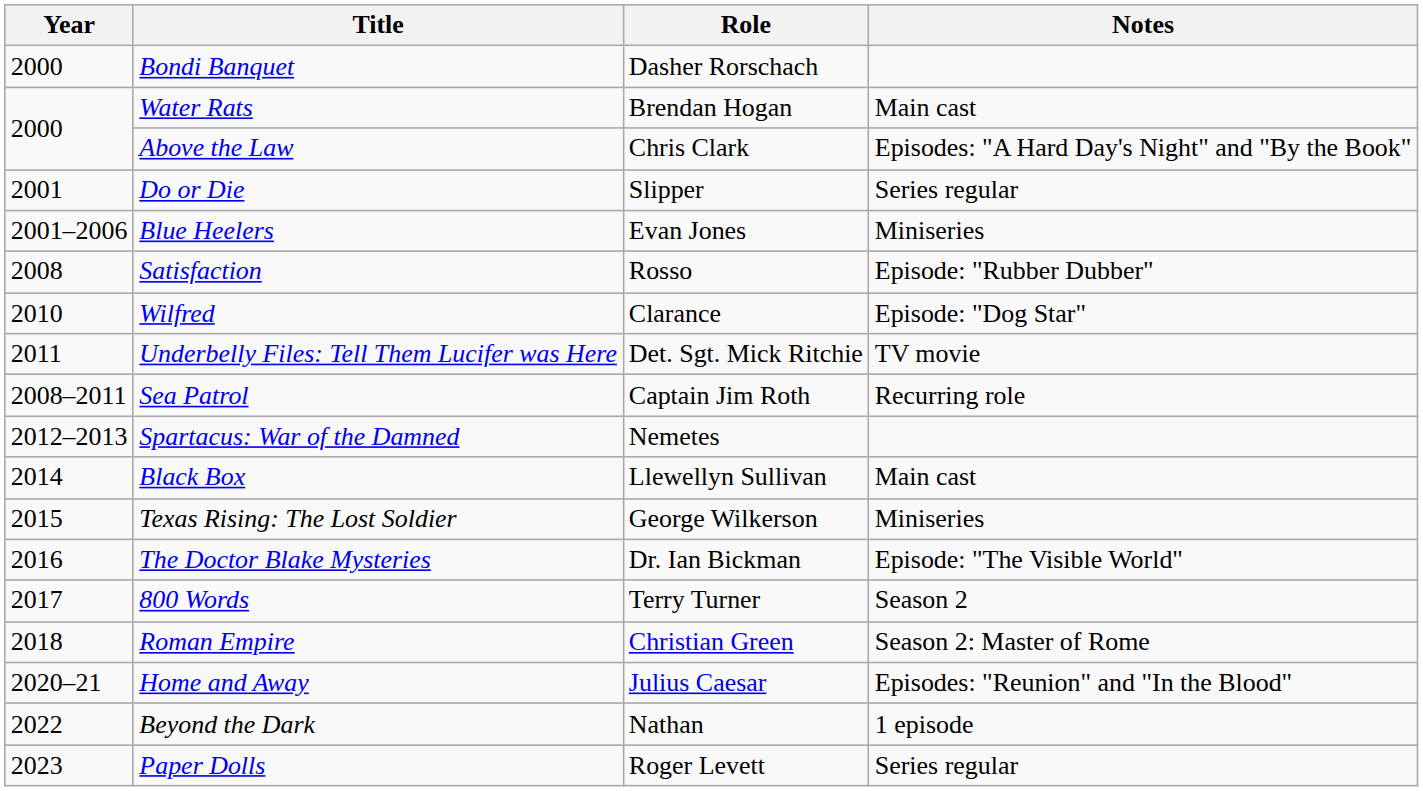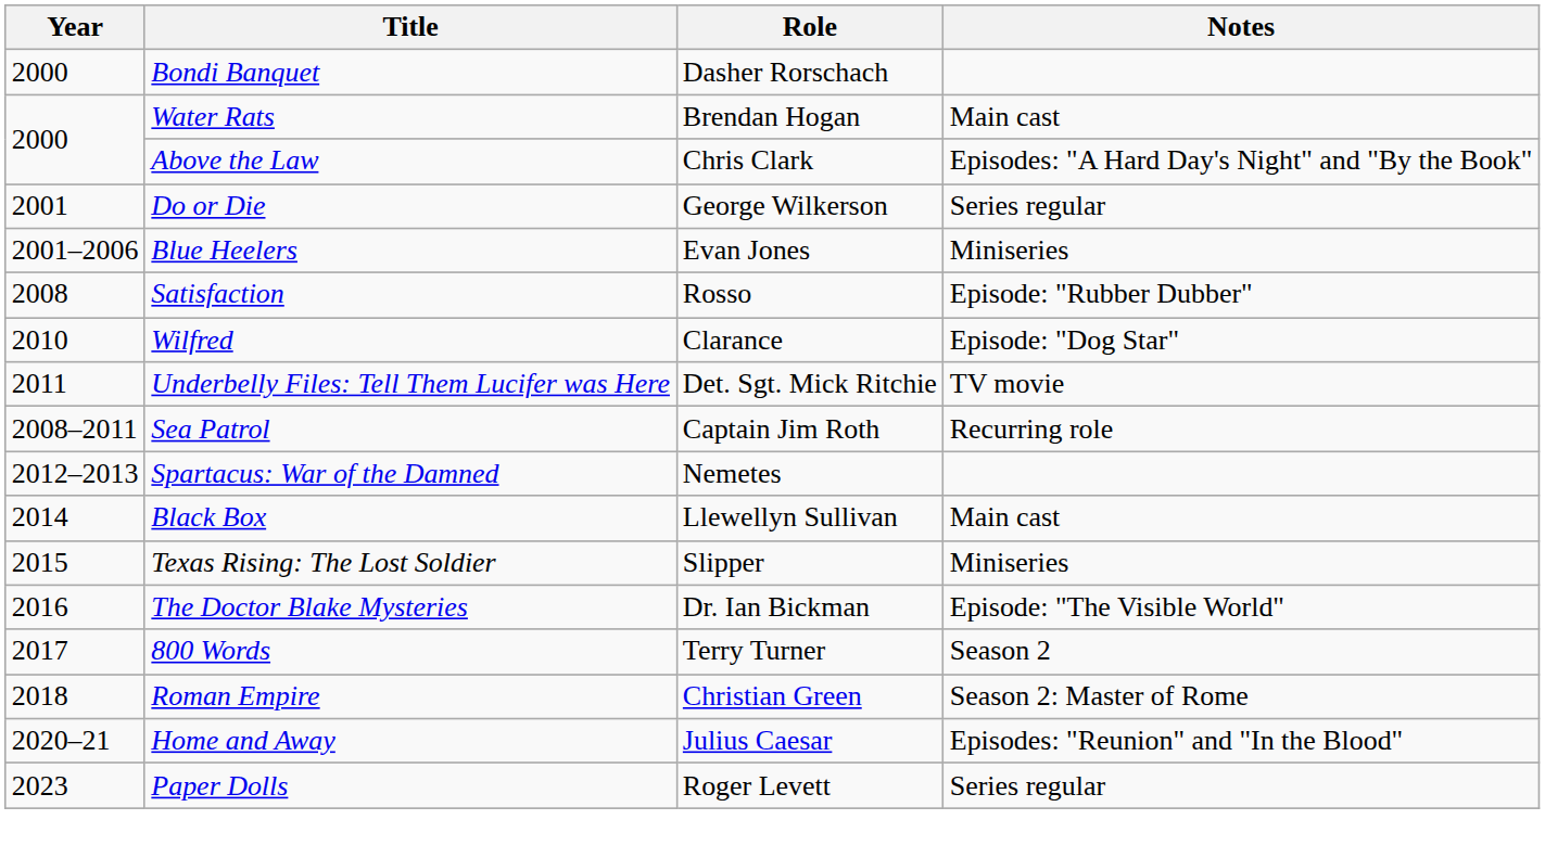 <table class="wikitable plainrowheaders sortable">
 <tr>
 <th scope="col">Year</th>
 <th scope="col">Title</th>
 <th scope="col">Role</th>
 <th scope="col" class="unsortable">Notes</th>
 </tr>
 <tr>
 <td>2000</td>
 <td><em><a href='#'>Bondi Banquet</a></em></td>
 <td>Dasher Rorschach</td>
 <td></td>
 </tr>
 <tr>
 <td rowspan="2">2000</td>
 <td><em><a href='#'>Water Rats</a></em></td>
 <td>Brendan Hogan</td>
 <td>Main cast</td>
 </tr>
 <tr>
 <td><em><a href='#'>Above the Law</a></em></td>
 <td>Chris Clark</td>
 <td>Episodes: "A Hard Day's Night" and "By the Book"</td>
 </tr>
 <tr>
 <td>2001</td>
 <td><em><a href='#'>Do or Die</a></em></td>
-<td>Slipper</td>
+<td>George Wilkerson</td>
 <td>Series regular</td>
 </tr>
 <tr>
 <td>2001–2006</td>
 <td><em><a href='#'>Blue Heelers</a></em></td>
 <td>Evan Jones</td>
 <td>Miniseries</td>
 </tr>
 <tr>
 <td>2008</td>
 <td><em><a href='#'>Satisfaction</a></em></td>
 <td>Rosso</td>
 <td>Episode: "Rubber Dubber"</td>
 </tr>
 <tr>
 <td>2010</td>
 <td><em><a href='#'>Wilfred</a></em></td>
 <td>Clarance</td>
 <td>Episode: "Dog Star"</td>
 </tr>
 <tr>
 <td>2011</td>
 <td><em><a href='#'>Underbelly Files: Tell Them Lucifer was Here</a></em></td>
 <td>Det. Sgt. Mick Ritchie</td>
 <td>TV movie</td>
 </tr>
 <tr>
 <td>2008–2011</td>
 <td><em><a href='#'>Sea Patrol</a></em></td>
 <td>Captain Jim Roth</td>
 <td>Recurring role</td>
 </tr>
 <tr>
 <td>2012–2013</td>
 <td><em><a href='#'>Spartacus: War of the Damned</a></em></td>
 <td>Nemetes</td>
 <td></td>
 </tr>
 <tr>
 <td>2014</td>
 <td><em><a href='#'>Black Box</a></em></td>
 <td>Llewellyn Sullivan</td>
 <td>Main cast</td>
 </tr>
 <tr>
 <td>2015</td>
 <td><em>Texas Rising: The Lost Soldier</em></td>
-<td>George Wilkerson</td>
+<td>Slipper</td>
 <td>Miniseries</td>
 </tr>
 <tr>
 <td>2016</td>
 <td><em><a href='#'>The Doctor Blake Mysteries</a></em></td>
 <td>Dr. Ian Bickman</td>
 <td>Episode: "The Visible World"</td>
 </tr>
 <tr>
 <td>2017</td>
 <td><em><a href='#'>800 Words</a></em></td>
 <td>Terry Turner</td>
 <td>Season 2</td>
 </tr>
 <tr>
 <td>2018</td>
 <td><em><a href='#'>Roman Empire</a></em></td>
 <td><a href='#'>Christian Green</a></td>
 <td>Season 2: Master of Rome</td>
 </tr>
 <tr>
 <td>2020–21</td>
 <td><em><a href='#'>Home and Away</a></em></td>
 <td><a href='#'>Julius Caesar</a></td>
 <td>Episodes: "Reunion" and "In the Blood"</td>
 </tr>
 <tr>
-<td>2022</td>
-<td><em>Beyond the Dark</em></td>
-<td>Nathan</td>
-<td>1 episode</td>
-</tr>
-<tr>
 <td>2023</td>
 <td><em><a href='#'>Paper Dolls</a></em></td>
 <td>Roger Levett</td>
 <td>Series regular</td>
 </tr>
 </table>
